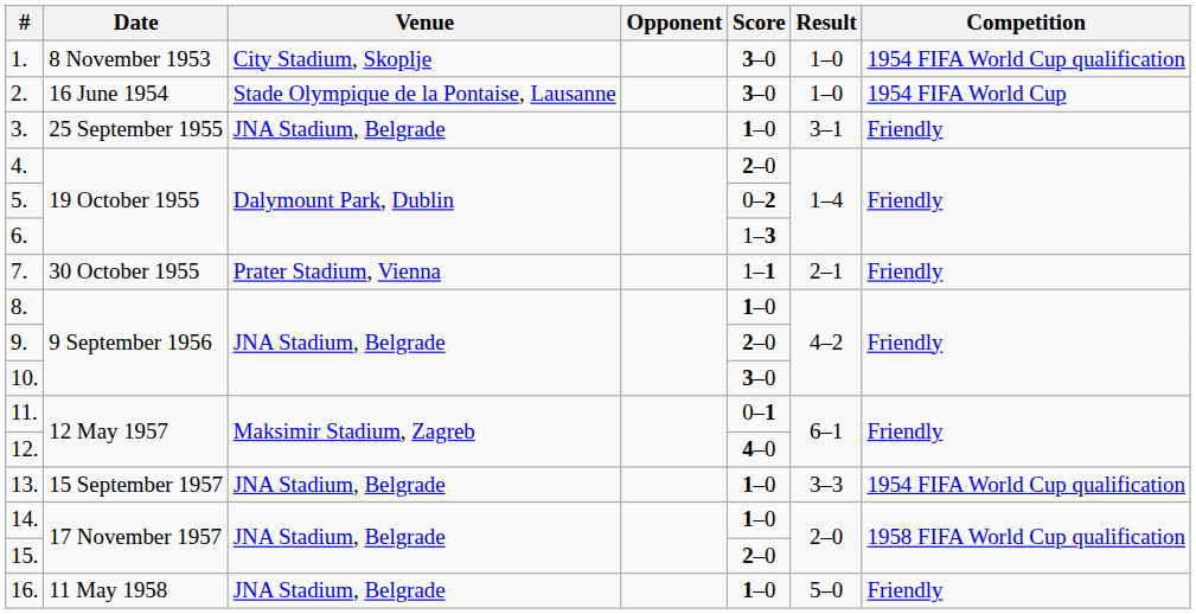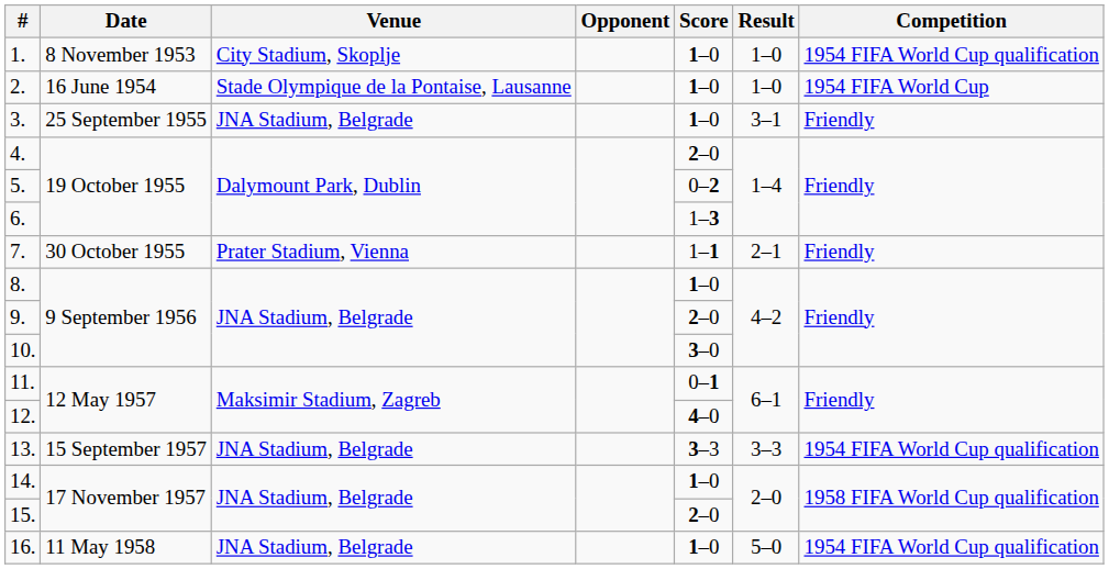 <table class="wikitable collapsible collapsed">
 <tr>
 <th>#</th>
 <th>Date</th>
 <th>Venue</th>
 <th>Opponent</th>
 <th>Score</th>
 <th>Result</th>
 <th>Competition</th>
 </tr>
 <tr>
 <td>1.</td>
 <td>8 November 1953</td>
 <td><a href='#'>City Stadium</a>, <a href='#'>Skoplje</a></td>
 <td></td>
-<td align=center><strong>3</strong>–0</td>
+<td align=center><strong>1</strong>–0</td>
 <td align=center>1–0</td>
 <td><a href='#'>1954 FIFA World Cup qualification</a></td>
 </tr>
 <tr>
 <td>2.</td>
 <td>16 June 1954</td>
 <td><a href='#'>Stade Olympique de la Pontaise</a>, <a href='#'>Lausanne</a></td>
 <td></td>
-<td align=center><strong>3</strong>–0</td>
+<td align=center><strong>1</strong>–0</td>
 <td align=center>1–0</td>
 <td><a href='#'>1954 FIFA World Cup</a></td>
 </tr>
 <tr>
 <td>3.</td>
 <td>25 September 1955</td>
 <td><a href='#'>JNA Stadium</a>, <a href='#'>Belgrade</a></td>
 <td></td>
 <td align=center><strong>1</strong>–0</td>
 <td align=center>3–1</td>
 <td><a href='#'>Friendly</a></td>
 </tr>
 <tr>
 <td>4.</td>
 <td rowspan=3>19 October 1955</td>
 <td rowspan=3><a href='#'>Dalymount Park</a>, <a href='#'>Dublin</a></td>
 <td rowspan=3></td>
 <td align=center><strong>2</strong>–0</td>
 <td rowspan="3" style="text-align:center;">1–4</td>
 <td rowspan=3><a href='#'>Friendly</a></td>
 </tr>
 <tr>
 <td>5.</td>
 <td align=center>0–<strong>2</strong></td>
 </tr>
 <tr>
 <td>6.</td>
 <td align=center>1–<strong>3</strong></td>
 </tr>
 <tr>
 <td>7.</td>
 <td>30 October 1955</td>
 <td><a href='#'>Prater Stadium</a>, <a href='#'>Vienna</a></td>
 <td></td>
 <td align=center>1–<strong>1</strong></td>
 <td align=center>2–1</td>
 <td><a href='#'>Friendly</a></td>
 </tr>
 <tr>
 <td>8.</td>
 <td rowspan=3>9 September 1956</td>
 <td rowspan=3><a href='#'>JNA Stadium</a>, <a href='#'>Belgrade</a></td>
 <td rowspan=3></td>
 <td align=center><strong>1</strong>–0</td>
 <td rowspan="3" style="text-align:center;">4–2</td>
 <td rowspan=3><a href='#'>Friendly</a></td>
 </tr>
 <tr>
 <td>9.</td>
 <td align=center><strong>2</strong>–0</td>
 </tr>
 <tr>
 <td>10.</td>
 <td align=center><strong>3</strong>–0</td>
 </tr>
 <tr>
 <td>11.</td>
 <td rowspan=2>12 May 1957</td>
 <td rowspan=2><a href='#'>Maksimir Stadium</a>, <a href='#'>Zagreb</a></td>
 <td rowspan=2></td>
 <td align=center>0–<strong>1</strong></td>
 <td rowspan="2" style="text-align:center;">6–1</td>
 <td rowspan=2><a href='#'>Friendly</a></td>
 </tr>
 <tr>
 <td>12.</td>
 <td align=center><strong>4</strong>–0</td>
 </tr>
 <tr>
 <td>13.</td>
 <td>15 September 1957</td>
 <td><a href='#'>JNA Stadium</a>, <a href='#'>Belgrade</a></td>
 <td></td>
-<td align=center><strong>1</strong>–0</td>
+<td align=center><strong>3</strong>–3</td>
 <td align=center>3–3</td>
 <td><a href='#'>1954 FIFA World Cup qualification</a></td>
 </tr>
 <tr>
 <td>14.</td>
 <td rowspan=2>17 November 1957</td>
 <td rowspan=2><a href='#'>JNA Stadium</a>, <a href='#'>Belgrade</a></td>
 <td rowspan=2></td>
 <td align=center><strong>1</strong>–0</td>
 <td rowspan="2" style="text-align:center;">2–0</td>
 <td rowspan=2><a href='#'>1958 FIFA World Cup qualification</a></td>
 </tr>
 <tr>
 <td>15.</td>
 <td align=center><strong>2</strong>–0</td>
 </tr>
 <tr>
 <td>16.</td>
 <td>11 May 1958</td>
 <td><a href='#'>JNA Stadium</a>, <a href='#'>Belgrade</a></td>
 <td></td>
 <td align=center><strong>1</strong>–0</td>
 <td align=center>5–0</td>
-<td><a href='#'>Friendly</a></td>
+<td><a href='#'>1954 FIFA World Cup qualification</a></td>
 </tr>
 </table>
